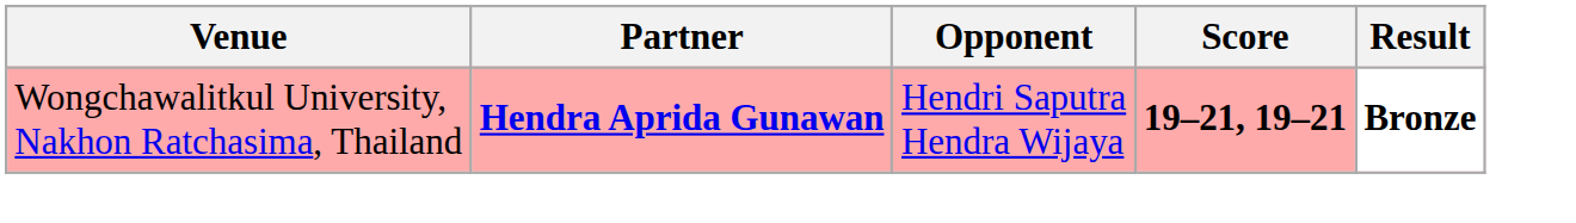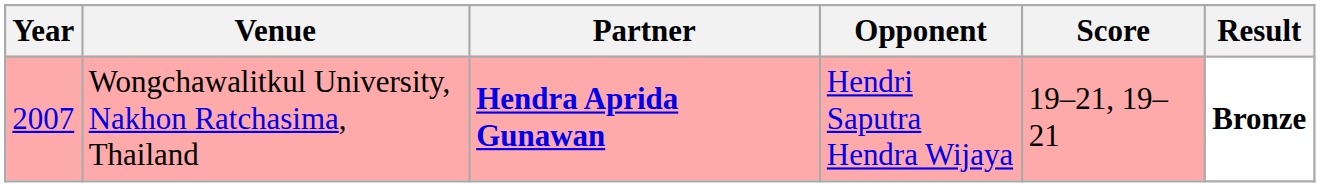 <table class="sortable wikitable" style="font-size: 90%;">
 <tr>
+<th>Year</th>
 <th>Venue</th>
 <th>Partner</th>
 <th>Opponent</th>
 <th>Score</th>
 <th>Result</th>
 </tr>
 <tr style="background:#FFAAAA">
+<td align="center"><a href='#'>2007</a></td>
 <td align="left">Wongchawalitkul University,<br><a href='#'>Nakhon Ratchasima</a>, Thailand</td>
 <td align="left"><strong> <a href='#'>Hendra Aprida Gunawan</a></strong></td>
 <td align="left"> <a href='#'>Hendri Saputra</a><br> <a href='#'>Hendra Wijaya</a></td>
-<td align="left"><strong>19–21, 19–21</strong></td>
+<td align="left">19–21, 19–21</td>
 <td style="text-align:left; background:white"> <strong>Bronze</strong></td>
 </tr>
 </table>
